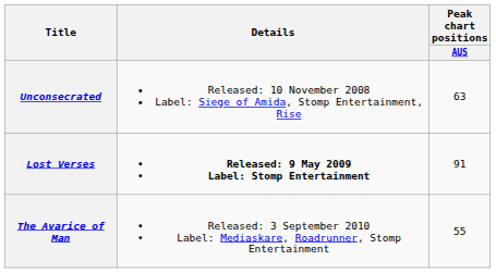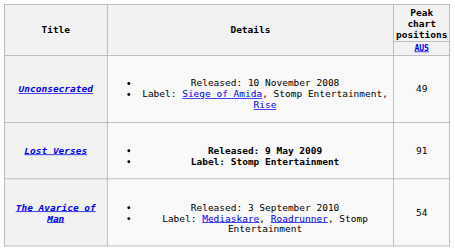 <table class="wikitable plainrowheaders" style="text-align:center">
 <tr>
 <th scope="col" rowspan="2">Title</th>
 <th scope="col" rowspan="2">Details</th>
 <th scope="col" colspan="1">Peak chart positions</th>
 </tr>
 <tr>
 <th scope="col" style="width:3em; font-size:85%"><a href='#'>AUS</a><br></th>
 </tr>
 <tr>
 <th scope="row"><em><a href='#'>Unconsecrated</a></em></th>
 <td><br><ul><li>Released: 10 November 2008</li><li>Label: <a href='#'>Siege of Amida</a>, Stomp Entertainment, <a href='#'>Rise</a></li></ul></td>
-<td>63</td>
+<td>49</td>
 </tr>
 <tr>
 <th scope="row"><em><a href='#'>Lost Verses</a></em></th>
 <td><strong><br><ul><li>Released: 9 May 2009</li><li>Label: Stomp Entertainment</li></ul></strong></td>
 <td>91</td>
 </tr>
 <tr>
 <th scope="row"><em><a href='#'>The Avarice of Man</a></em></th>
 <td><br><ul><li>Released: 3 September 2010</li><li>Label: <a href='#'>Mediaskare</a>, <a href='#'>Roadrunner</a>, Stomp Entertainment</li></ul></td>
-<td>55</td>
+<td>54</td>
 </tr>
 </table>
